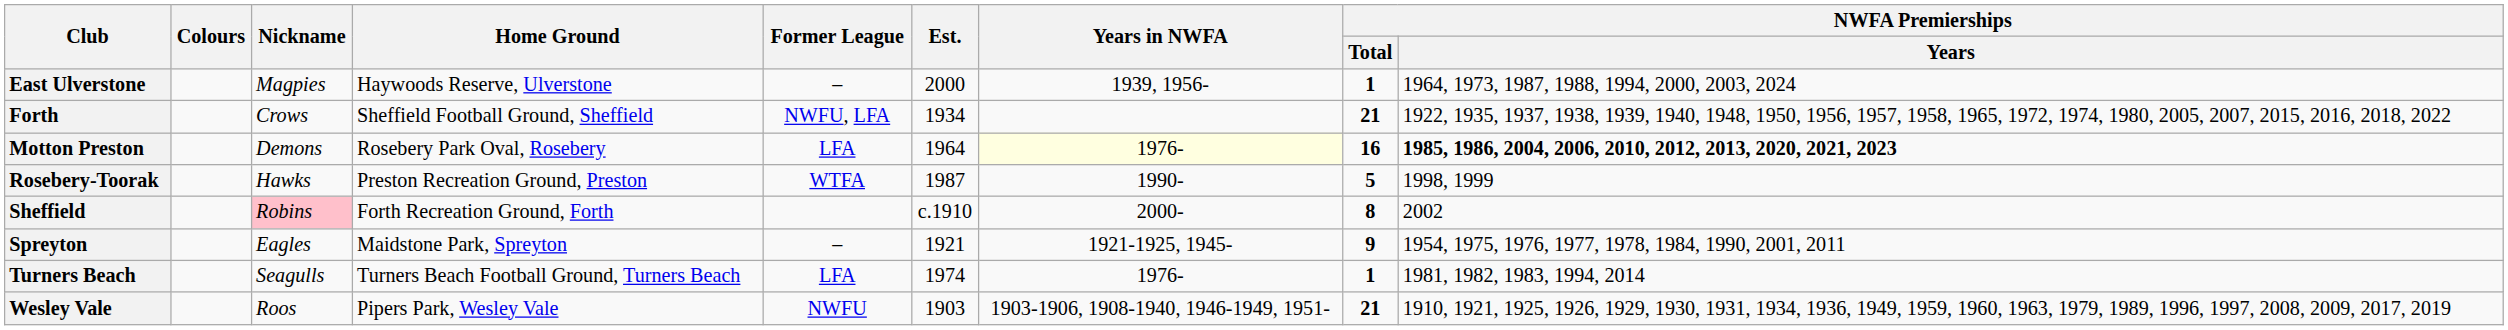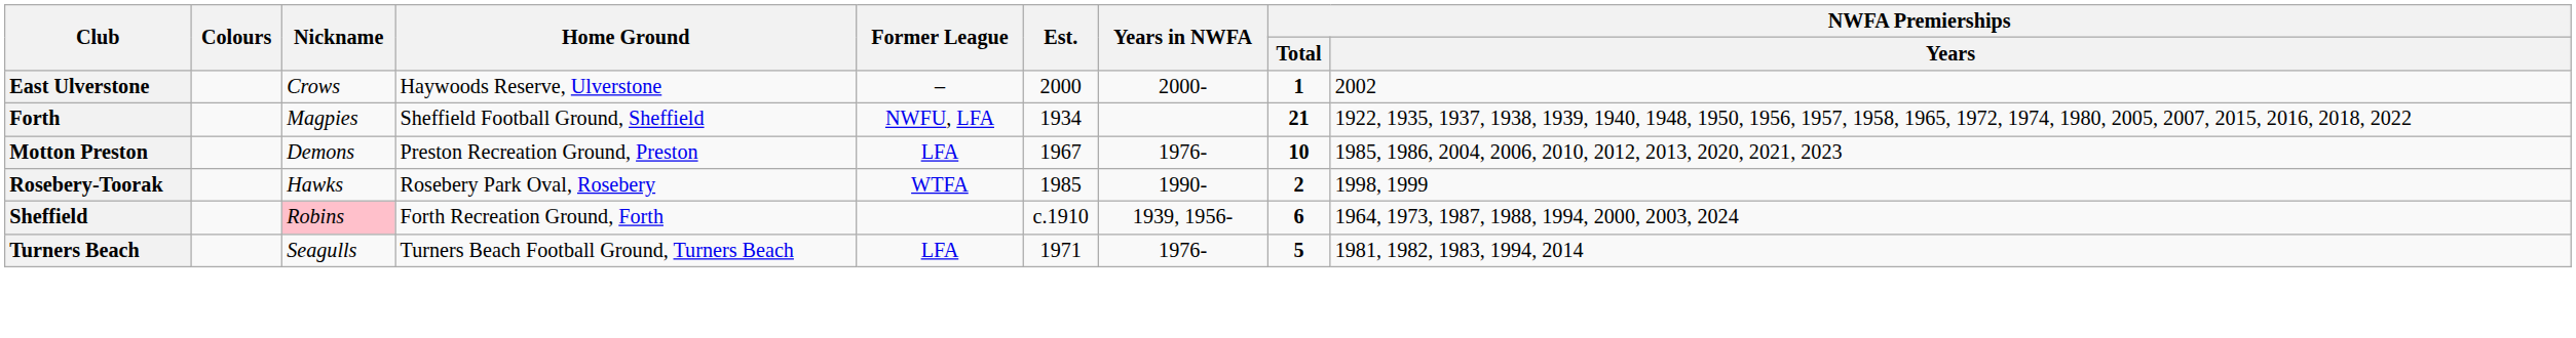 <table class="wikitable sortable" style="text-align:center; width:100%">
 <tr>
 <th rowspan="2">Club</th>
 <th rowspan="2" class=unsortable>Colours</th>
 <th rowspan="2">Nickname</th>
 <th rowspan="2">Home Ground</th>
 <th rowspan="2">Former League</th>
 <th rowspan="2">Est.</th>
 <th rowspan="2">Years in NWFA</th>
 <th colspan="2">NWFA Premierships</th>
 </tr>
 <tr>
 <th>Total</th>
 <th>Years</th>
 </tr>
 <tr>
 <th style="text-align:left">East Ulverstone</th>
 <td></td>
-<td align="left"><em>Magpies</em></td>
+<td align="left"><em>Crows</em></td>
 <td align="left">Haywoods Reserve, <a href='#'>Ulverstone</a></td>
 <td>–</td>
 <td>2000</td>
-<td>1939, 1956-</td>
+<td>2000-</td>
 <td><strong>1</strong></td>
-<td align="left">1964, 1973, 1987, 1988, 1994, 2000, 2003, 2024</td>
+<td align="left">2002</td>
 </tr>
 <tr>
 <th style="text-align:left">Forth</th>
 <td></td>
-<td align="left"><em>Crows</em></td>
+<td align="left"><em>Magpies</em></td>
 <td align="left">Sheffield Football Ground, <a href='#'>Sheffield</a></td>
 <td><a href='#'>NWFU</a>, <a href='#'>LFA</a></td>
 <td>1934</td>
 <td></td>
 <td><strong>21</strong></td>
 <td align="left">1922, 1935, 1937, 1938, 1939, 1940, 1948, 1950, 1956, 1957, 1958, 1965, 1972, 1974, 1980, 2005, 2007, 2015, 2016, 2018, 2022</td>
 </tr>
 <tr>
 <th style="text-align:left">Motton Preston</th>
 <td></td>
 <td align="left"><em>Demons</em></td>
-<td align="left">Rosebery Park Oval, <a href='#'>Rosebery</a></td>
+<td align="left">Preston Recreation Ground, <a href='#'>Preston</a></td>
 <td><a href='#'>LFA</a></td>
-<td>1964</td>
-<td style="background: lightyellow;">1976-</td>
-<td><strong>16</strong></td>
-<td align="left"><strong>1985, 1986, 2004, 2006, 2010, 2012, 2013, 2020, 2021, 2023</strong></td>
+<td>1967</td>
+<td>1976-</td>
+<td><strong>10</strong></td>
+<td align="left">1985, 1986, 2004, 2006, 2010, 2012, 2013, 2020, 2021, 2023</td>
 </tr>
 <tr>
 <th style="text-align:left">Rosebery-Toorak</th>
 <td></td>
 <td align="left"><em>Hawks</em></td>
-<td align="left">Preston Recreation Ground, <a href='#'>Preston</a></td>
+<td align="left">Rosebery Park Oval, <a href='#'>Rosebery</a></td>
 <td><a href='#'>WTFA</a></td>
-<td>1987</td>
+<td>1985</td>
 <td>1990-</td>
-<td><strong>5</strong></td>
+<td><strong>2</strong></td>
 <td align="left">1998, 1999</td>
 </tr>
 <tr>
 <th style="text-align:left">Sheffield</th>
 <td></td>
 <td align="left" style="background: pink;"><em>Robins</em></td>
 <td align="left">Forth Recreation Ground, <a href='#'>Forth</a></td>
 <td></td>
 <td>c.1910</td>
-<td>2000-</td>
-<td><strong>8</strong></td>
-<td align="left">2002</td>
-</tr>
-<tr>
-<th style="text-align:left">Spreyton</th>
-<td></td>
-<td align="left"><em>Eagles</em></td>
-<td align="left">Maidstone Park, <a href='#'>Spreyton</a></td>
-<td>–</td>
-<td>1921</td>
-<td>1921-1925, 1945-</td>
-<td><strong>9</strong></td>
-<td align="left">1954, 1975, 1976, 1977, 1978, 1984, 1990, 2001, 2011</td>
+<td>1939, 1956-</td>
+<td><strong>6</strong></td>
+<td align="left">1964, 1973, 1987, 1988, 1994, 2000, 2003, 2024</td>
 </tr>
 <tr>
 <th style="text-align:left">Turners Beach</th>
 <td></td>
 <td align="left"><em>Seagulls</em></td>
 <td align="left">Turners Beach Football Ground, <a href='#'>Turners Beach</a></td>
 <td><a href='#'>LFA</a></td>
-<td>1974</td>
+<td>1971</td>
 <td>1976-</td>
-<td><strong>1</strong></td>
+<td><strong>5</strong></td>
 <td align="left">1981, 1982, 1983, 1994, 2014</td>
 </tr>
-<tr>
-<th style="text-align:left">Wesley Vale</th>
-<td></td>
-<td align="left"><em>Roos</em></td>
-<td align="left">Pipers Park, <a href='#'>Wesley Vale</a></td>
-<td><a href='#'>NWFU</a></td>
-<td>1903</td>
-<td>1903-1906, 1908-1940, 1946-1949, 1951-</td>
-<td><strong>21</strong></td>
-<td align="left">1910, 1921, 1925, 1926, 1929, 1930, 1931, 1934, 1936, 1949, 1959, 1960, 1963, 1979, 1989, 1996, 1997, 2008, 2009, 2017, 2019</td>
-</tr>
 </table>
